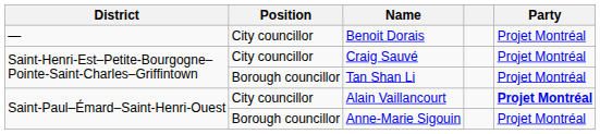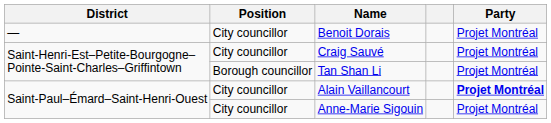 <table class="wikitable" border="1">
 <tr>
 <th>District</th>
 <th>Position</th>
 <th>Name</th>
 <th width="30px"> </th>
 <th>Party</th>
 </tr>
 <tr>
 <td>—</td>
 <td>City councillor</td>
 <td><a href='#'>Benoit Dorais</a></td>
 <td> </td>
 <td><a href='#'>Projet Montréal</a></td>
 </tr>
 <tr>
 <td rowspan=2>Saint-Henri-Est–Petite-Bourgogne–<br>Pointe-Saint-Charles–Griffintown</td>
 <td>City councillor</td>
 <td><a href='#'>Craig Sauvé</a></td>
 <td> </td>
 <td><a href='#'>Projet Montréal</a></td>
 </tr>
 <tr>
 <td>Borough councillor</td>
 <td><a href='#'>Tan Shan Li</a></td>
 <td> </td>
 <td><a href='#'>Projet Montréal</a></td>
 </tr>
 <tr>
 <td rowspan=2>Saint-Paul–Émard–Saint-Henri-Ouest</td>
 <td>City councillor</td>
 <td><a href='#'>Alain Vaillancourt</a></td>
 <td> </td>
 <td><strong><a href='#'>Projet Montréal</a></strong></td>
 </tr>
 <tr>
-<td>Borough councillor</td>
+<td>City councillor</td>
 <td><a href='#'>Anne-Marie Sigouin</a></td>
 <td> </td>
 <td><a href='#'>Projet Montréal</a></td>
 </tr>
 </table>
